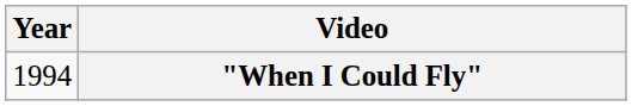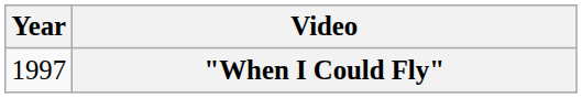 <table class="wikitable plainrowheaders">
 <tr>
 <th>Year</th>
 <th style="width:18em;">Video</th>
 </tr>
 <tr>
-<td>1994</td>
+<td>1997</td>
 <th scope="row">"When I Could Fly"</th>
 </tr>
 </table>
